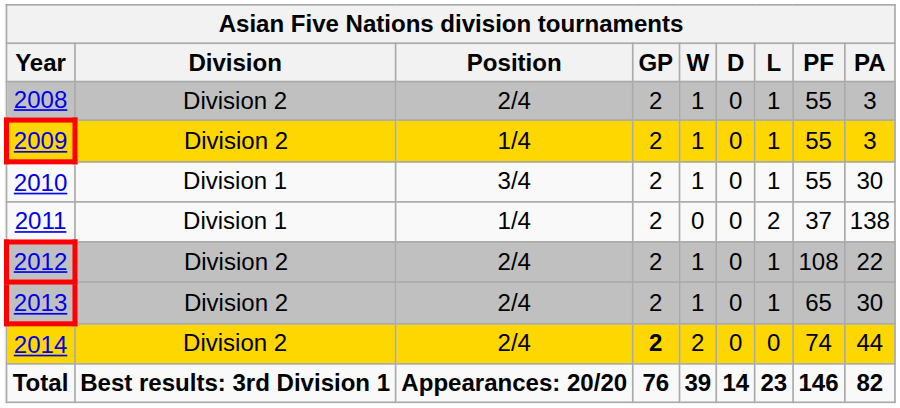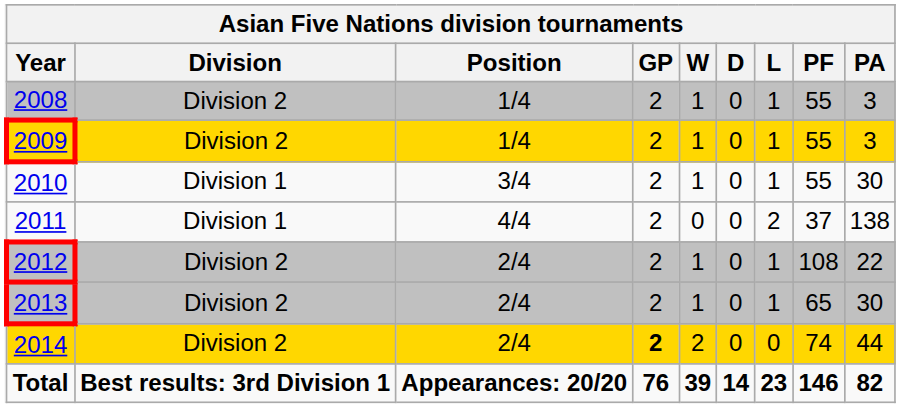 <table class="wikitable" style="text-align: center;font-size:90%;">
 <tr>
 <th colspan=9>Asian Five Nations division tournaments</th>
 </tr>
 <tr>
 <th>Year</th>
 <th>Division</th>
 <th>Position</th>
 <th>GP</th>
 <th>W</th>
 <th>D</th>
 <th>L</th>
 <th>PF</th>
 <th>PA</th>
 </tr>
 <tr style="background:Silver;">
 <td> <a href='#'>2008</a></td>
 <td>Division 2</td>
-<td>2/4</td>
+<td>1/4</td>
 <td>2</td>
 <td>1</td>
 <td>0</td>
 <td>1</td>
 <td>55</td>
 <td>3</td>
 </tr>
 <tr style="background:Gold;">
 <td style="border: 3px solid red"> <a href='#'>2009</a></td>
 <td>Division 2</td>
 <td>1/4</td>
 <td>2</td>
 <td>1</td>
 <td>0</td>
 <td>1</td>
 <td>55</td>
 <td>3</td>
 </tr>
 <tr style="background:Bronze;">
 <td> <a href='#'>2010</a></td>
 <td>Division 1</td>
 <td>3/4</td>
 <td>2</td>
 <td>1</td>
 <td>0</td>
 <td>1</td>
 <td>55</td>
 <td>30</td>
 </tr>
 <tr>
 <td> <a href='#'>2011</a></td>
 <td>Division 1</td>
-<td>1/4</td>
+<td>4/4</td>
 <td>2</td>
 <td>0</td>
 <td>0</td>
 <td>2</td>
 <td>37</td>
 <td>138</td>
 </tr>
 <tr style="background:Silver;">
 <td style="border: 3px solid red"> <a href='#'>2012</a></td>
 <td>Division 2</td>
 <td>2/4</td>
 <td>2</td>
 <td>1</td>
 <td>0</td>
 <td>1</td>
 <td>108</td>
 <td>22</td>
 </tr>
 <tr style="background:Silver;">
 <td style="border: 3px solid red"> <a href='#'>2013</a></td>
 <td>Division 2</td>
 <td>2/4</td>
 <td>2</td>
 <td>1</td>
 <td>0</td>
 <td>1</td>
 <td>65</td>
 <td>30</td>
 </tr>
 <tr style="background:Gold;">
 <td> <a href='#'>2014</a></td>
 <td>Division 2</td>
 <td>2/4</td>
 <td><strong>2</strong></td>
 <td>2</td>
 <td>0</td>
 <td>0</td>
 <td>74</td>
 <td>44</td>
 </tr>
 <tr>
 <td><strong>Total</strong></td>
 <td><strong>Best results: 3rd Division 1</strong></td>
 <td><strong>Appearances: 20/20</strong></td>
 <td><strong>76</strong></td>
 <td><strong>39</strong></td>
 <td><strong>14</strong></td>
 <td><strong>23</strong></td>
 <td><strong>146</strong></td>
 <td><strong>82</strong></td>
 </tr>
 </table>
